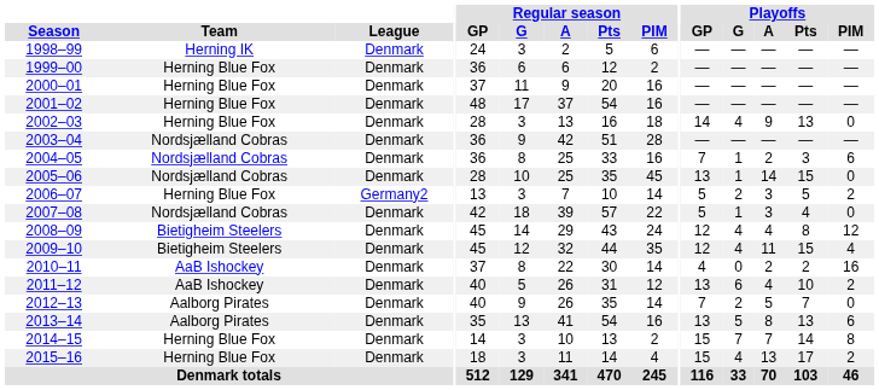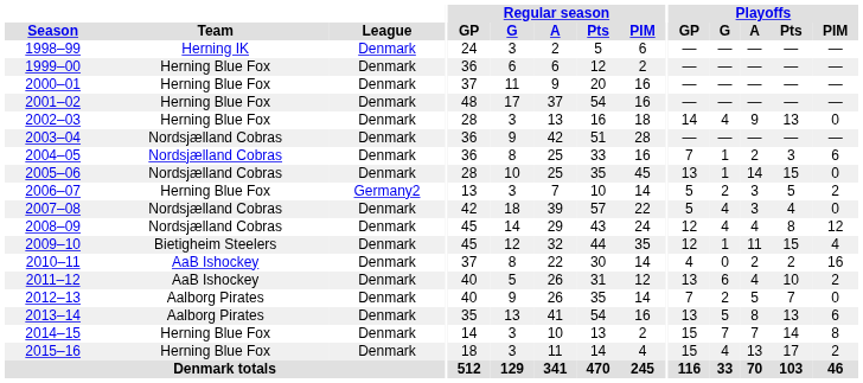 <table border="0" cellpadding="1" cellspacing="0" style="text-align:center; width:60em">
 <tr bgcolor="#e0e0e0">
 <th colspan="3" bgcolor="#ffffff"></th>
 <th rowspan="99" bgcolor="#ffffff"></th>
 <th colspan="5"><a href='#'>Regular season</a></th>
 <th rowspan="99" bgcolor="#ffffff"></th>
 <th colspan="5"><a href='#'>Playoffs</a></th>
 </tr>
 <tr bgcolor="#e0e0e0">
 <th><a href='#'>Season</a></th>
 <th>Team</th>
 <th>League</th>
 <th>GP</th>
 <th><a href='#'>G</a></th>
 <th><a href='#'>A</a></th>
 <th><a href='#'>Pts</a></th>
 <th><a href='#'>PIM</a></th>
 <th>GP</th>
 <th>G</th>
 <th>A</th>
 <th>Pts</th>
 <th>PIM</th>
 </tr>
 <tr>
 <td><a href='#'>1998–99</a></td>
 <td><a href='#'>Herning IK</a></td>
 <td><a href='#'>Denmark</a></td>
 <td>24</td>
 <td>3</td>
 <td>2</td>
 <td>5</td>
 <td>6</td>
 <td>—</td>
 <td>—</td>
 <td>—</td>
 <td>—</td>
 <td>—</td>
 </tr>
 <tr bgcolor="#f0f0f0">
 <td><a href='#'>1999–00</a></td>
 <td>Herning Blue Fox</td>
 <td>Denmark</td>
 <td>36</td>
 <td>6</td>
 <td>6</td>
 <td>12</td>
 <td>2</td>
 <td>—</td>
 <td>—</td>
 <td>—</td>
 <td>—</td>
 <td>—</td>
 </tr>
 <tr>
 <td><a href='#'>2000–01</a></td>
 <td>Herning Blue Fox</td>
 <td>Denmark</td>
 <td>37</td>
 <td>11</td>
 <td>9</td>
 <td>20</td>
 <td>16</td>
 <td>—</td>
 <td>—</td>
 <td>—</td>
 <td>—</td>
 <td>—</td>
 </tr>
 <tr bgcolor="#f0f0f0">
 <td><a href='#'>2001–02</a></td>
 <td>Herning Blue Fox</td>
 <td>Denmark</td>
 <td>48</td>
 <td>17</td>
 <td>37</td>
 <td>54</td>
 <td>16</td>
 <td>—</td>
 <td>—</td>
 <td>—</td>
 <td>—</td>
 <td>—</td>
 </tr>
 <tr>
 <td><a href='#'>2002–03</a></td>
 <td>Herning Blue Fox</td>
 <td>Denmark</td>
 <td>28</td>
 <td>3</td>
 <td>13</td>
 <td>16</td>
 <td>18</td>
 <td>14</td>
 <td>4</td>
 <td>9</td>
 <td>13</td>
 <td>0</td>
 </tr>
 <tr bgcolor="#f0f0f0">
 <td><a href='#'>2003–04</a></td>
 <td>Nordsjælland Cobras</td>
 <td>Denmark</td>
 <td>36</td>
 <td>9</td>
 <td>42</td>
 <td>51</td>
 <td>28</td>
 <td>—</td>
 <td>—</td>
 <td>—</td>
 <td>—</td>
 <td>—</td>
 </tr>
 <tr>
 <td><a href='#'>2004–05</a></td>
 <td><a href='#'>Nordsjælland Cobras</a></td>
 <td>Denmark</td>
 <td>36</td>
 <td>8</td>
 <td>25</td>
 <td>33</td>
 <td>16</td>
 <td>7</td>
 <td>1</td>
 <td>2</td>
 <td>3</td>
 <td>6</td>
 </tr>
 <tr bgcolor="#f0f0f0">
 <td><a href='#'>2005–06</a></td>
 <td>Nordsjælland Cobras</td>
 <td>Denmark</td>
 <td>28</td>
 <td>10</td>
 <td>25</td>
 <td>35</td>
 <td>45</td>
 <td>13</td>
 <td>1</td>
 <td>14</td>
 <td>15</td>
 <td>0</td>
 </tr>
 <tr>
 <td><a href='#'>2006–07</a></td>
 <td>Herning Blue Fox</td>
 <td><a href='#'>Germany2</a></td>
 <td>13</td>
 <td>3</td>
 <td>7</td>
 <td>10</td>
 <td>14</td>
 <td>5</td>
 <td>2</td>
 <td>3</td>
 <td>5</td>
 <td>2</td>
 </tr>
 <tr bgcolor="#f0f0f0">
 <td><a href='#'>2007–08</a></td>
 <td>Nordsjælland Cobras</td>
 <td>Denmark</td>
 <td>42</td>
 <td>18</td>
 <td>39</td>
 <td>57</td>
 <td>22</td>
 <td>5</td>
-<td>1</td>
+<td>4</td>
 <td>3</td>
 <td>4</td>
 <td>0</td>
 </tr>
 <tr>
 <td><a href='#'>2008–09</a></td>
-<td><a href='#'>Bietigheim Steelers</a></td>
+<td>Nordsjælland Cobras</td>
 <td>Denmark</td>
 <td>45</td>
 <td>14</td>
 <td>29</td>
 <td>43</td>
 <td>24</td>
 <td>12</td>
 <td>4</td>
 <td>4</td>
 <td>8</td>
 <td>12</td>
 </tr>
 <tr bgcolor="#f0f0f0">
 <td><a href='#'>2009–10</a></td>
 <td>Bietigheim Steelers</td>
 <td>Denmark</td>
 <td>45</td>
 <td>12</td>
 <td>32</td>
 <td>44</td>
 <td>35</td>
 <td>12</td>
-<td>4</td>
+<td>1</td>
 <td>11</td>
 <td>15</td>
 <td>4</td>
 </tr>
 <tr>
 <td><a href='#'>2010–11</a></td>
 <td><a href='#'>AaB Ishockey</a></td>
 <td>Denmark</td>
 <td>37</td>
 <td>8</td>
 <td>22</td>
 <td>30</td>
 <td>14</td>
 <td>4</td>
 <td>0</td>
 <td>2</td>
 <td>2</td>
 <td>16</td>
 </tr>
 <tr bgcolor="#f0f0f0">
 <td><a href='#'>2011–12</a></td>
 <td>AaB Ishockey</td>
 <td>Denmark</td>
 <td>40</td>
 <td>5</td>
 <td>26</td>
 <td>31</td>
 <td>12</td>
 <td>13</td>
 <td>6</td>
 <td>4</td>
 <td>10</td>
 <td>2</td>
 </tr>
 <tr>
 <td><a href='#'>2012–13</a></td>
 <td>Aalborg Pirates</td>
 <td>Denmark</td>
 <td>40</td>
 <td>9</td>
 <td>26</td>
 <td>35</td>
 <td>14</td>
 <td>7</td>
 <td>2</td>
 <td>5</td>
 <td>7</td>
 <td>0</td>
 </tr>
 <tr bgcolor="#f0f0f0">
 <td><a href='#'>2013–14</a></td>
 <td>Aalborg Pirates</td>
 <td>Denmark</td>
 <td>35</td>
 <td>13</td>
 <td>41</td>
 <td>54</td>
 <td>16</td>
 <td>13</td>
 <td>5</td>
 <td>8</td>
 <td>13</td>
 <td>6</td>
 </tr>
 <tr>
 <td><a href='#'>2014–15</a></td>
 <td>Herning Blue Fox</td>
 <td>Denmark</td>
 <td>14</td>
 <td>3</td>
 <td>10</td>
 <td>13</td>
 <td>2</td>
 <td>15</td>
 <td>7</td>
 <td>7</td>
 <td>14</td>
 <td>8</td>
 </tr>
 <tr bgcolor="#f0f0f0">
 <td><a href='#'>2015–16</a></td>
 <td>Herning Blue Fox</td>
 <td>Denmark</td>
 <td>18</td>
 <td>3</td>
 <td>11</td>
 <td>14</td>
 <td>4</td>
 <td>15</td>
 <td>4</td>
 <td>13</td>
 <td>17</td>
 <td>2</td>
 </tr>
 <tr>
 </tr>
 <tr ALIGN="center" bgcolor="#e0e0e0">
 <th colspan="3">Denmark totals</th>
 <th ALIGN="center">512</th>
 <th ALIGN="center">129</th>
 <th ALIGN="center">341</th>
 <th ALIGN="center">470</th>
 <th ALIGN="center">245</th>
 <th ALIGN="center">116</th>
 <th ALIGN="center">33</th>
 <th ALIGN="center">70</th>
 <th ALIGN="center">103</th>
 <th ALIGN="center">46</th>
 </tr>
 </table>
